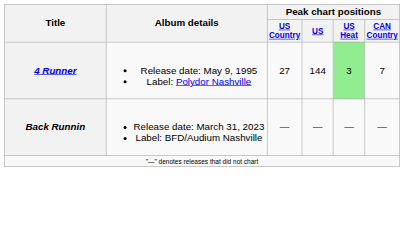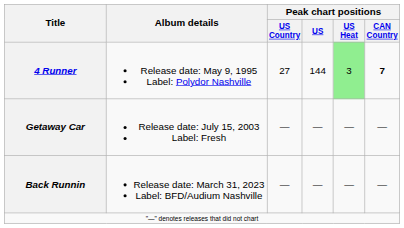 <table class="wikitable plainrowheaders" style="text-align:center;">
 <tr>
 <th rowspan="2" style="width:10em;">Title</th>
 <th rowspan="2" style="width:16em;">Album details</th>
 <th colspan="4">Peak chart positions</th>
 </tr>
 <tr style="font-size:smaller;">
 <th style="width:45px;"><a href='#'>US Country</a><br></th>
 <th style="width:45px;"><a href='#'>US</a><br></th>
 <th style="width:45px;"><a href='#'>US Heat</a><br></th>
 <th style="width:45px;"><a href='#'>CAN Country</a><br></th>
 </tr>
 <tr>
 <th scope="row"><em><a href='#'>4 Runner</a></em></th>
 <td><br><ul><li>Release date: May 9, 1995</li><li>Label: <a href='#'>Polydor Nashville</a></li></ul></td>
 <td>27</td>
 <td>144</td>
 <td style="background: lightgreen;">3</td>
-<td>7</td>
+<td><strong>7</strong></td>
+</tr>
+<tr>
+<th scope="row"><em>Getaway Car</em></th>
+<td><br><ul><li>Release date: July 15, 2003</li><li>Label: Fresh</li></ul></td>
+<td>—</td>
+<td>—</td>
+<td>—</td>
+<td>—</td>
 </tr>
 <tr>
 <th scope="row"><em>Back Runnin<strong></th>
 <td><br><ul><li>Release date: March 31, 2023</li><li>Label: BFD/Audium Nashville</li></ul></td>
 <td>—</td>
 <td>—</td>
 <td>—</td>
 <td>—</td>
 </tr>
 <tr>
 <td colspan="6" style="font-size:8pt">"—" denotes releases that did not chart</td>
 </tr>
 </table>
